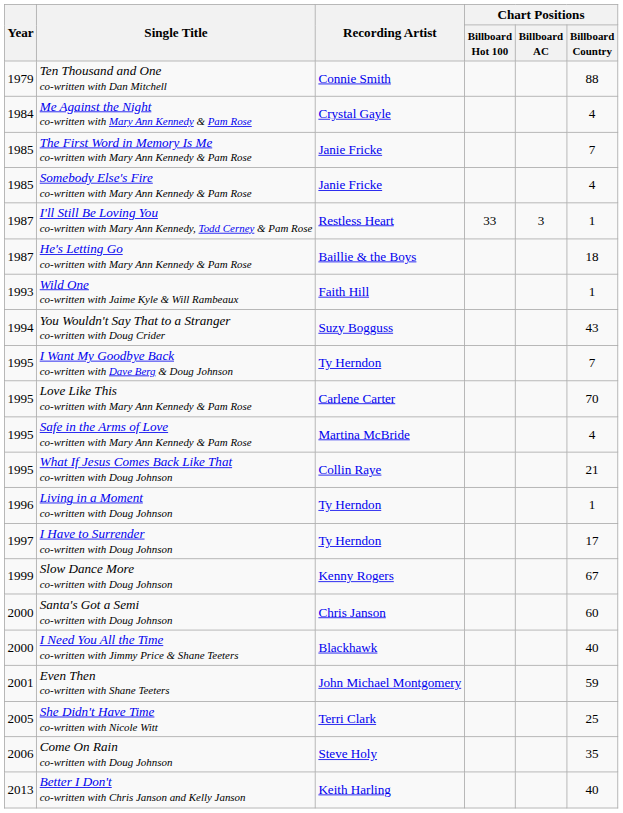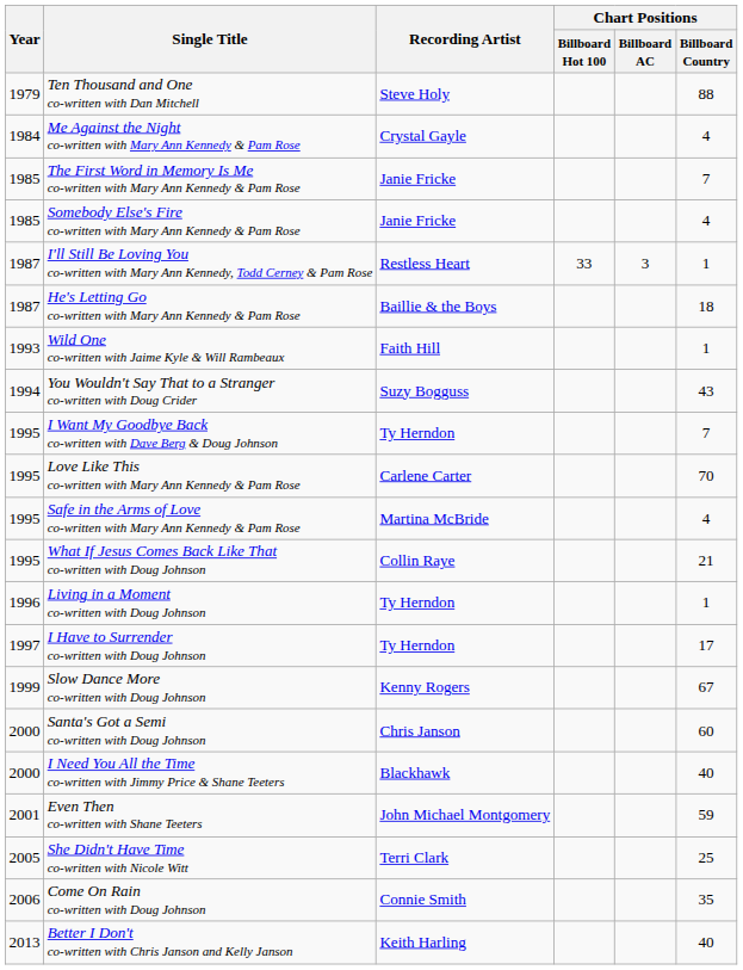 <table class="wikitable">
 <tr>
 <th rowspan="2">Year</th>
 <th rowspan="2">Single Title</th>
 <th rowspan="2">Recording Artist</th>
 <th colspan="3">Chart Positions</th>
 </tr>
 <tr>
 <th width="55"><small>Billboard Hot 100</small></th>
 <th width="55"><small>Billboard AC</small></th>
 <th width="55"><small>Billboard Country</small></th>
 </tr>
 <tr>
 <td>1979</td>
 <td><em>Ten Thousand and One</em><br> <small><em>co-written with Dan Mitchell</em></small></td>
-<td><a href='#'>Connie Smith</a></td>
+<td><a href='#'>Steve Holy</a></td>
 <td></td>
 <td></td>
 <td align="center">88</td>
 </tr>
 <tr>
 <td>1984</td>
 <td><em><a href='#'>Me Against the Night</a></em><br> <small><em>co-written with <a href='#'>Mary Ann Kennedy</a> & <a href='#'>Pam Rose</a></em></small></td>
 <td><a href='#'>Crystal Gayle</a></td>
 <td></td>
 <td></td>
 <td align="center">4</td>
 </tr>
 <tr>
 <td>1985</td>
 <td><em><a href='#'>The First Word in Memory Is Me</a></em><br> <small><em>co-written with Mary Ann Kennedy & Pam Rose</em></small></td>
 <td><a href='#'>Janie Fricke</a></td>
 <td></td>
 <td></td>
 <td align="center">7</td>
 </tr>
 <tr>
 <td>1985</td>
 <td><em><a href='#'>Somebody Else's Fire</a></em><br> <small><em>co-written with Mary Ann Kennedy & Pam Rose</em></small></td>
 <td><a href='#'>Janie Fricke</a></td>
 <td></td>
 <td></td>
 <td align="center">4</td>
 </tr>
 <tr>
 <td>1987</td>
 <td><em><a href='#'>I'll Still Be Loving You</a></em><br> <small><em>co-written with Mary Ann Kennedy, <a href='#'>Todd Cerney</a> & Pam Rose</em></small></td>
 <td><a href='#'>Restless Heart</a></td>
 <td align="center">33</td>
 <td align="center">3</td>
 <td align="center">1</td>
 </tr>
 <tr>
 <td>1987</td>
 <td><em><a href='#'>He's Letting Go</a></em><br> <small><em>co-written with Mary Ann Kennedy & Pam Rose</em></small></td>
 <td><a href='#'>Baillie & the Boys</a></td>
 <td></td>
 <td></td>
 <td align="center">18</td>
 </tr>
 <tr>
 <td>1993</td>
 <td><em><a href='#'>Wild One</a></em><br> <small><em>co-written with Jaime Kyle & Will Rambeaux</em></small></td>
 <td><a href='#'>Faith Hill</a></td>
 <td></td>
 <td></td>
 <td align="center">1</td>
 </tr>
 <tr>
 <td>1994</td>
 <td><em>You Wouldn't Say That to a Stranger</em><br> <small><em>co-written with Doug Crider</em></small></td>
 <td><a href='#'>Suzy Bogguss</a></td>
 <td></td>
 <td></td>
 <td align="center">43</td>
 </tr>
 <tr>
 <td>1995</td>
 <td><em><a href='#'>I Want My Goodbye Back</a></em><br> <small><em>co-written with <a href='#'>Dave Berg</a> & Doug Johnson</em></small></td>
 <td><a href='#'>Ty Herndon</a></td>
 <td></td>
 <td></td>
 <td align="center">7</td>
 </tr>
 <tr>
 <td>1995</td>
 <td><em>Love Like This</em><br> <small><em>co-written with Mary Ann Kennedy & Pam Rose</em></small></td>
 <td><a href='#'>Carlene Carter</a></td>
 <td></td>
 <td></td>
 <td align="center">70</td>
 </tr>
 <tr>
 <td>1995</td>
 <td><em><a href='#'>Safe in the Arms of Love</a></em><br> <small><em>co-written with Mary Ann Kennedy & Pam Rose</em></small></td>
 <td><a href='#'>Martina McBride</a></td>
 <td></td>
 <td></td>
 <td align="center">4</td>
 </tr>
 <tr>
 <td>1995</td>
 <td><em><a href='#'>What If Jesus Comes Back Like That</a></em><br> <small><em>co-written with Doug Johnson</em></small></td>
 <td><a href='#'>Collin Raye</a></td>
 <td></td>
 <td></td>
 <td align="center">21</td>
 </tr>
 <tr>
 <td>1996</td>
 <td><em><a href='#'>Living in a Moment</a></em><br> <small><em>co-written with Doug Johnson</em></small></td>
 <td><a href='#'>Ty Herndon</a></td>
 <td></td>
 <td></td>
 <td align="center">1</td>
 </tr>
 <tr>
 <td>1997</td>
 <td><em><a href='#'>I Have to Surrender</a></em><br> <small><em>co-written with Doug Johnson</em></small></td>
 <td><a href='#'>Ty Herndon</a></td>
 <td></td>
 <td></td>
 <td align="center">17</td>
 </tr>
 <tr>
 <td>1999</td>
 <td><em>Slow Dance More</em><br> <small><em>co-written with Doug Johnson</em></small></td>
 <td><a href='#'>Kenny Rogers</a></td>
 <td></td>
 <td></td>
 <td align="center">67</td>
 </tr>
 <tr>
 <td>2000</td>
 <td><em>Santa's Got a Semi</em><br> <small><em>co-written with Doug Johnson</em></small></td>
 <td><a href='#'>Chris Janson</a></td>
 <td></td>
 <td></td>
 <td align="center">60</td>
 </tr>
 <tr>
 <td>2000</td>
 <td><em><a href='#'>I Need You All the Time</a></em><br> <small><em>co-written with Jimmy Price & Shane Teeters</em></small></td>
 <td><a href='#'>Blackhawk</a></td>
 <td></td>
 <td></td>
 <td align="center">40</td>
 </tr>
 <tr>
 <td>2001</td>
 <td><em>Even Then</em><br> <small><em>co-written with Shane Teeters</em></small></td>
 <td><a href='#'>John Michael Montgomery</a></td>
 <td></td>
 <td></td>
 <td align="center">59</td>
 </tr>
 <tr>
 <td>2005</td>
 <td><em><a href='#'>She Didn't Have Time</a></em><br> <small><em>co-written with Nicole Witt</em></small></td>
 <td><a href='#'>Terri Clark</a></td>
 <td></td>
 <td></td>
 <td align="center">25</td>
 </tr>
 <tr>
 <td>2006</td>
 <td><em>Come On Rain</em><br> <small><em>co-written with Doug Johnson</em></small></td>
-<td><a href='#'>Steve Holy</a></td>
+<td><a href='#'>Connie Smith</a></td>
 <td></td>
 <td></td>
 <td align="center">35</td>
 </tr>
 <tr>
 <td>2013</td>
 <td><em><a href='#'>Better I Don't</a></em><br><small><em>co-written with Chris Janson and Kelly Janson</em></small></td>
 <td><a href='#'>Keith Harling</a></td>
 <td></td>
 <td></td>
 <td align="center">40</td>
 </tr>
 </table>
